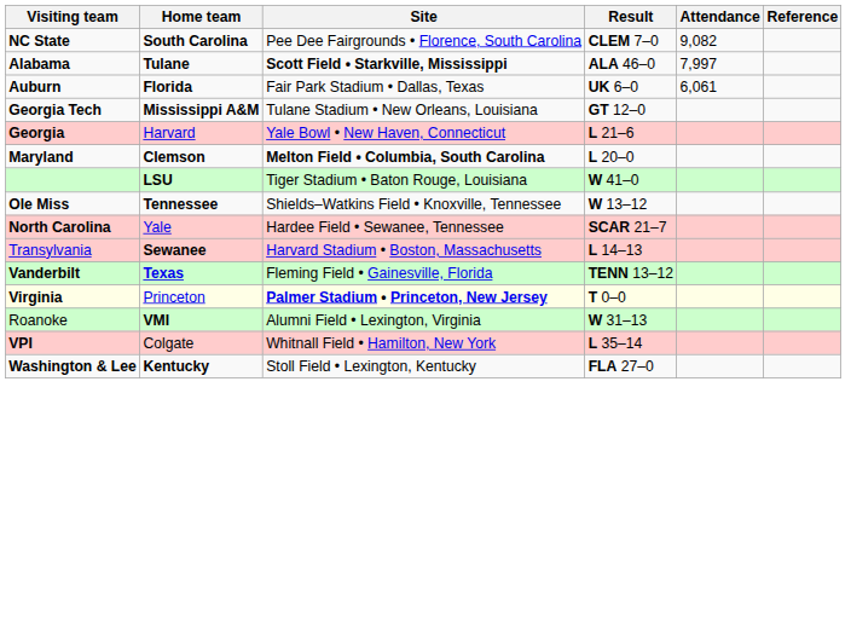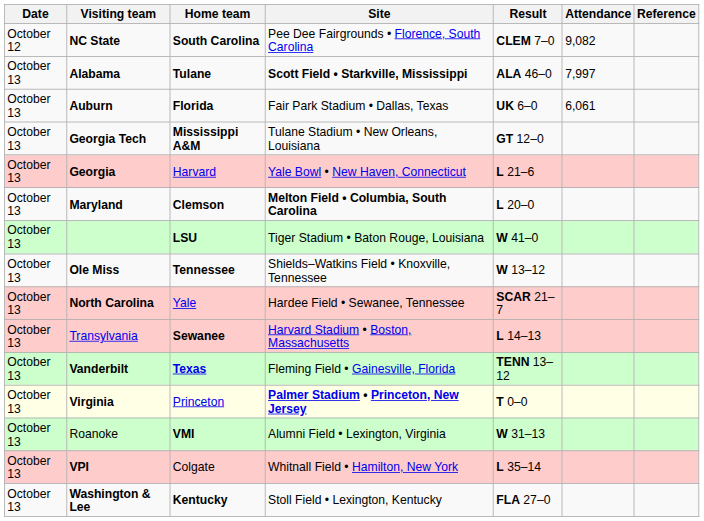 <table class="wikitable" style="font-size:95%;">
 <tr>
+<th>Date</th>
 <th>Visiting team</th>
 <th>Home team</th>
 <th>Site</th>
 <th>Result</th>
 <th>Attendance</th>
 <th class="unsortable">Reference</th>
 </tr>
 <tr bgcolor=>
+<td>October 12</td>
 <td><strong>NC State</strong></td>
 <td><strong>South Carolina</strong></td>
 <td>Pee Dee Fairgrounds • <a href='#'>Florence, South Carolina</a></td>
 <td><strong>CLEM</strong> 7–0</td>
 <td>9,082</td>
 <td></td>
 </tr>
 <tr bgcolor=>
+<td>October 13</td>
 <td><strong>Alabama</strong></td>
 <td><strong>Tulane</strong></td>
 <td><strong>Scott Field • Starkville, Mississippi</strong></td>
 <td><strong>ALA</strong> 46–0</td>
 <td>7,997</td>
 <td></td>
 </tr>
 <tr bgcolor=>
+<td>October 13</td>
 <td><strong>Auburn</strong></td>
 <td><strong>Florida</strong></td>
 <td>Fair Park Stadium • Dallas, Texas</td>
 <td><strong>UK</strong> 6–0</td>
 <td>6,061</td>
 <td></td>
 </tr>
 <tr bgcolor=>
+<td>October 13</td>
 <td><strong>Georgia Tech</strong></td>
 <td><strong>Mississippi A&M</strong></td>
 <td>Tulane Stadium • New Orleans, Louisiana</td>
 <td><strong>GT</strong> 12–0</td>
 <td></td>
 <td></td>
 </tr>
 <tr bgcolor=ffcccc>
+<td>October 13</td>
 <td><strong>Georgia</strong></td>
 <td><a href='#'>Harvard</a></td>
 <td><a href='#'>Yale Bowl</a> • <a href='#'>New Haven, Connecticut</a></td>
 <td><strong>L</strong> 21–6</td>
 <td></td>
 <td></td>
 </tr>
 <tr bgcolor=>
+<td>October 13</td>
 <td><strong>Maryland</strong></td>
 <td><strong>Clemson</strong></td>
 <td><strong>Melton Field • Columbia, South Carolina</strong></td>
 <td><strong>L</strong> 20–0</td>
 <td></td>
 <td></td>
 </tr>
 <tr bgcolor=ccffcc>
+<td>October 13</td>
 <td></td>
 <td><strong>LSU</strong></td>
 <td>Tiger Stadium • Baton Rouge, Louisiana</td>
 <td><strong>W</strong> 41–0</td>
 <td></td>
 <td></td>
 </tr>
 <tr bgcolor=>
+<td>October 13</td>
 <td><strong>Ole Miss</strong></td>
 <td><strong>Tennessee</strong></td>
 <td>Shields–Watkins Field • Knoxville, Tennessee</td>
 <td><strong>W</strong> 13–12</td>
 <td></td>
 <td></td>
 </tr>
 <tr bgcolor=ffcccc>
+<td>October 13</td>
 <td><strong>North Carolina</strong></td>
 <td><a href='#'>Yale</a></td>
 <td>Hardee Field • Sewanee, Tennessee</td>
 <td><strong>SCAR</strong> 21–7</td>
 <td></td>
 <td></td>
 </tr>
 <tr bgcolor=ffcccc>
+<td>October 13</td>
 <td><a href='#'>Transylvania</a></td>
 <td><strong>Sewanee</strong></td>
 <td><a href='#'>Harvard Stadium</a> • <a href='#'>Boston, Massachusetts</a></td>
 <td><strong>L</strong> 14–13</td>
 <td></td>
 <td></td>
 </tr>
 <tr bgcolor=ccffcc>
+<td>October 13</td>
 <td><strong>Vanderbilt</strong></td>
 <td><strong><a href='#'>Texas</a></strong></td>
 <td>Fleming Field • <a href='#'>Gainesville, Florida</a></td>
 <td><strong>TENN</strong> 13–12</td>
 <td></td>
 <td></td>
 </tr>
 <tr bgcolor=ffffe6>
+<td>October 13</td>
 <td><strong>Virginia</strong></td>
 <td><a href='#'>Princeton</a></td>
 <td><strong><a href='#'>Palmer Stadium</a> • <a href='#'>Princeton, New Jersey</a></strong></td>
 <td><strong>T</strong> 0–0</td>
 <td></td>
 <td></td>
 </tr>
 <tr bgcolor=ccffcc>
+<td>October 13</td>
 <td>Roanoke</td>
 <td><strong>VMI</strong></td>
 <td>Alumni Field • Lexington, Virginia</td>
 <td><strong>W</strong> 31–13</td>
 <td></td>
 <td></td>
 </tr>
 <tr bgcolor=ffcccc>
+<td>October 13</td>
 <td><strong>VPI</strong></td>
 <td>Colgate</td>
 <td>Whitnall Field • <a href='#'>Hamilton, New York</a></td>
 <td><strong>L</strong> 35–14</td>
 <td></td>
 <td></td>
 </tr>
 <tr bgcolor=>
+<td>October 13</td>
 <td><strong>Washington & Lee</strong></td>
 <td><strong>Kentucky</strong></td>
 <td>Stoll Field • Lexington, Kentucky</td>
 <td><strong>FLA</strong> 27–0</td>
 <td></td>
 <td></td>
 </tr>
 </table>
